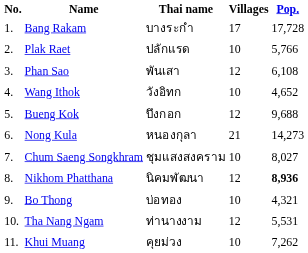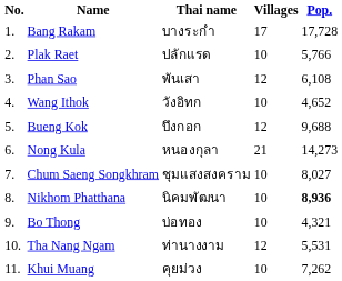 <table>
 <tr>
 <th>No.</th>
 <th>Name</th>
 <th>Thai name</th>
 <th>Villages</th>
 <th><a href='#'>Pop.</a></th>
 </tr>
 <tr>
 <td>1.</td>
 <td><a href='#'>Bang Rakam</a></td>
 <td>บางระกำ</td>
 <td>17</td>
 <td>17,728</td>
 <td></td>
 </tr>
 <tr>
 <td>2.</td>
 <td><a href='#'>Plak Raet</a></td>
 <td>ปลักแรด</td>
 <td>10</td>
 <td>5,766</td>
 <td></td>
 </tr>
 <tr>
 <td>3.</td>
 <td><a href='#'>Phan Sao</a></td>
 <td>พันเสา</td>
 <td>12</td>
 <td>6,108</td>
 <td></td>
 </tr>
 <tr>
 <td>4.</td>
 <td><a href='#'>Wang Ithok</a></td>
 <td>วังอิทก</td>
 <td>10</td>
 <td>4,652</td>
 <td></td>
 </tr>
 <tr>
 <td>5.</td>
 <td><a href='#'>Bueng Kok</a></td>
 <td>บึงกอก</td>
 <td>12</td>
 <td>9,688</td>
 <td></td>
 </tr>
 <tr>
 <td>6.</td>
 <td><a href='#'>Nong Kula</a></td>
 <td>หนองกุลา</td>
 <td>21</td>
 <td>14,273</td>
 <td></td>
 </tr>
 <tr>
 <td>7.</td>
 <td><a href='#'>Chum Saeng Songkhram</a></td>
 <td>ชุมแสงสงคราม</td>
 <td>10</td>
 <td>8,027</td>
 <td></td>
 </tr>
 <tr>
 <td>8.</td>
 <td><a href='#'>Nikhom Phatthana</a></td>
 <td>นิคมพัฒนา</td>
-<td>12</td>
+<td>10</td>
 <td><strong>8,936</strong></td>
 <td></td>
 </tr>
 <tr>
 <td>9.</td>
 <td><a href='#'>Bo Thong</a></td>
 <td>บ่อทอง</td>
 <td>10</td>
 <td>4,321</td>
 <td></td>
 </tr>
 <tr>
 <td>10.</td>
 <td><a href='#'>Tha Nang Ngam</a></td>
 <td>ท่านางงาม</td>
 <td>12</td>
 <td>5,531</td>
 <td></td>
 </tr>
 <tr>
 <td>11.</td>
 <td><a href='#'>Khui Muang</a></td>
 <td>คุยม่วง</td>
 <td>10</td>
 <td>7,262</td>
 <td></td>
 </tr>
 </table>
